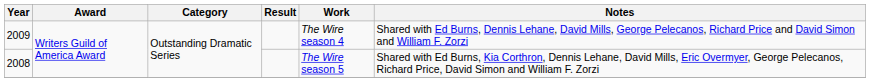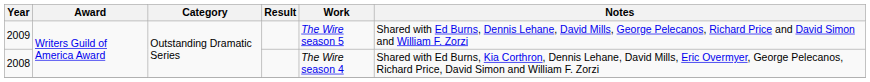 <table class="wikitable" style="font-size: 95%;">
 <tr>
 <th>Year</th>
 <th>Award</th>
 <th>Category</th>
 <th>Result</th>
 <th>Work</th>
 <th>Notes</th>
 </tr>
 <tr>
 <td>2009</td>
 <td rowspan=2><a href='#'>Writers Guild of America Award</a></td>
 <td rowspan=2>Outstanding Dramatic Series</td>
 <td></td>
-<td><em>The Wire</em> <a href='#'>season 4</a></td>
+<td><em><a href='#'>The Wire</a></em> <a href='#'>season 5</a></td>
 <td>Shared with <a href='#'>Ed Burns</a>, <a href='#'>Dennis Lehane</a>, <a href='#'>David Mills</a>, <a href='#'>George Pelecanos</a>, <a href='#'>Richard Price</a> and <a href='#'>David Simon</a> and <a href='#'>William F. Zorzi</a></td>
 </tr>
 <tr>
 <td>2008</td>
 <td></td>
-<td><em><a href='#'>The Wire</a></em> <a href='#'>season 5</a></td>
+<td><em>The Wire</em> <a href='#'>season 4</a></td>
 <td>Shared with Ed Burns, <a href='#'>Kia Corthron</a>, Dennis Lehane, David Mills, <a href='#'>Eric Overmyer</a>, George Pelecanos, Richard Price, David Simon and William F. Zorzi</td>
 </tr>
 <tr>
 </tr>
 </table>
